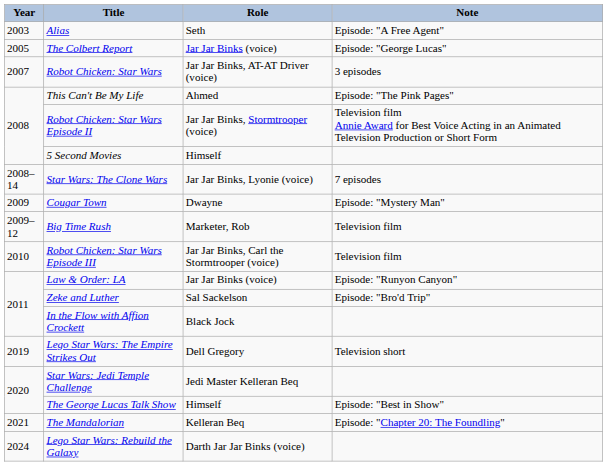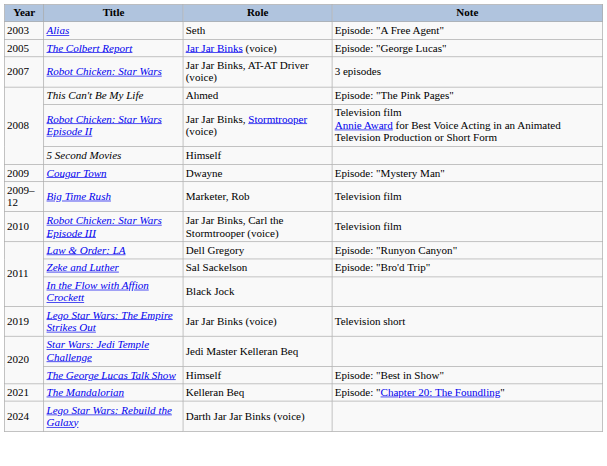 <table class="wikitable">
 <tr>
 <th style="background:#B0C4DE;">Year</th>
 <th style="background:#B0C4DE;">Title</th>
 <th style="background:#B0C4DE;">Role</th>
 <th style="background:#B0C4DE;">Note</th>
 </tr>
 <tr>
 <td>2003</td>
 <td><em><a href='#'>Alias</a></em></td>
 <td>Seth</td>
 <td>Episode: "A Free Agent"</td>
 </tr>
 <tr>
 <td>2005</td>
 <td><em><a href='#'>The Colbert Report</a></em></td>
 <td><a href='#'>Jar Jar Binks</a> (voice)</td>
 <td>Episode: "George Lucas"</td>
 </tr>
 <tr>
 <td>2007</td>
 <td><em><a href='#'>Robot Chicken: Star Wars</a></em></td>
 <td>Jar Jar Binks, AT-AT Driver (voice)</td>
 <td>3 episodes</td>
 </tr>
 <tr>
 <td rowspan="3">2008</td>
 <td><em>This Can't Be My Life</em></td>
 <td>Ahmed</td>
 <td>Episode: "The Pink Pages"</td>
 </tr>
 <tr>
 <td><em><a href='#'>Robot Chicken: Star Wars Episode II</a></em></td>
 <td>Jar Jar Binks, <a href='#'>Stormtrooper</a> (voice)</td>
 <td>Television film<br><a href='#'>Annie Award</a> for Best Voice Acting in an Animated Television Production or Short Form</td>
 </tr>
 <tr>
 <td><em>5 Second Movies</em></td>
 <td>Himself</td>
 <td></td>
 </tr>
 <tr>
-<td>2008–14</td>
-<td><em><a href='#'>Star Wars: The Clone Wars</a></em></td>
-<td>Jar Jar Binks, Lyonie (voice)</td>
-<td>7 episodes</td>
-</tr>
-<tr>
 <td>2009</td>
 <td><em><a href='#'>Cougar Town</a></em></td>
 <td>Dwayne</td>
 <td>Episode: "Mystery Man"</td>
 </tr>
 <tr>
 <td>2009–12</td>
 <td><em><a href='#'>Big Time Rush</a></em></td>
 <td>Marketer, Rob</td>
 <td>Television film</td>
 </tr>
 <tr>
 <td>2010</td>
 <td><em><a href='#'>Robot Chicken: Star Wars Episode III</a></em></td>
 <td>Jar Jar Binks, Carl the Stormtrooper (voice)</td>
 <td>Television film</td>
 </tr>
 <tr>
 <td rowspan="3">2011</td>
 <td><em><a href='#'>Law & Order: LA</a></em></td>
-<td>Jar Jar Binks (voice)</td>
+<td>Dell Gregory</td>
 <td>Episode: "Runyon Canyon"</td>
 </tr>
 <tr>
 <td><em><a href='#'>Zeke and Luther</a></em></td>
 <td>Sal Sackelson</td>
 <td>Episode: "Bro'd Trip"</td>
 </tr>
 <tr>
 <td><em><a href='#'>In the Flow with Affion Crockett</a></em></td>
 <td>Black Jock</td>
 <td></td>
 </tr>
 <tr>
 <td>2019</td>
 <td><em><a href='#'>Lego Star Wars: The Empire Strikes Out</a></em></td>
-<td>Dell Gregory</td>
+<td>Jar Jar Binks (voice)</td>
 <td>Television short</td>
 </tr>
 <tr>
 <td rowspan="2">2020</td>
 <td><em><a href='#'>Star Wars: Jedi Temple Challenge</a></em></td>
 <td>Jedi Master Kelleran Beq</td>
 <td></td>
 </tr>
 <tr>
 <td><em><a href='#'>The George Lucas Talk Show</a></em></td>
 <td>Himself</td>
 <td>Episode: "Best in Show"</td>
 </tr>
 <tr>
 <td>2021</td>
 <td><em><a href='#'>The Mandalorian</a></em></td>
 <td>Kelleran Beq</td>
 <td>Episode: "<a href='#'>Chapter 20: The Foundling</a>"</td>
 </tr>
 <tr>
 <td>2024</td>
 <td><em><a href='#'>Lego Star Wars: Rebuild the Galaxy</a></em></td>
 <td>Darth Jar Jar Binks (voice)</td>
 <td></td>
 </tr>
 </table>
